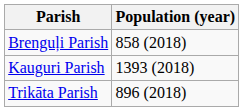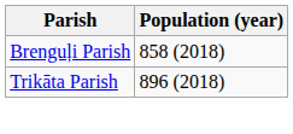 <table class="sortable wikitable">
 <tr>
 <th>Parish</th>
 <th>Population (year)</th>
 </tr>
 <tr>
 <td><a href='#'>Brenguļi Parish</a></td>
 <td>858 (2018)</td>
 </tr>
 <tr>
-<td><a href='#'>Kauguri Parish</a></td>
-<td>1393 (2018)</td>
-</tr>
-<tr>
 <td><a href='#'>Trikāta Parish</a></td>
 <td>896 (2018)</td>
 </tr>
 </table>
